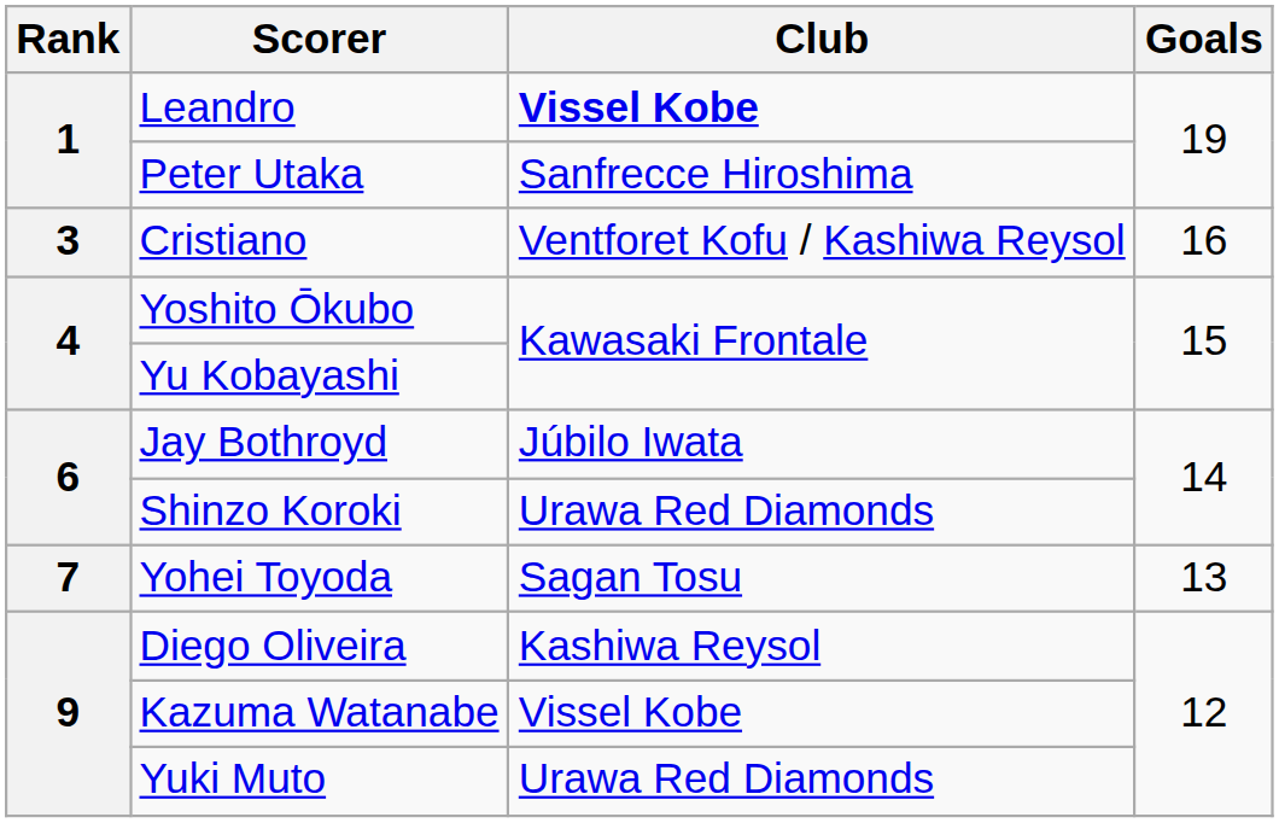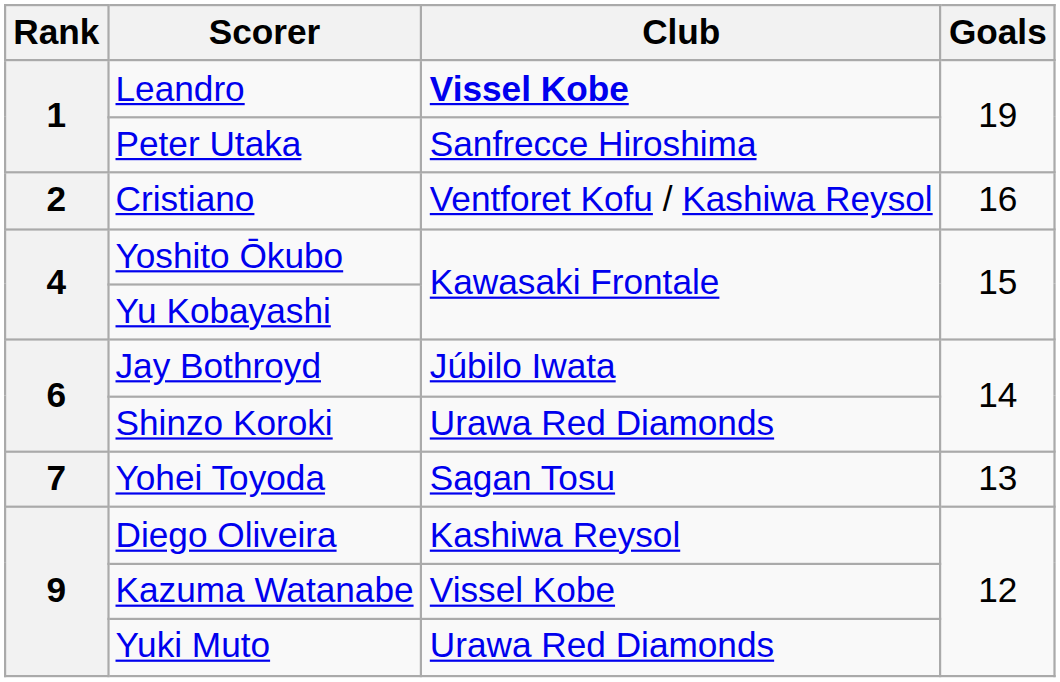 <table class="wikitable">
 <tr>
 <th>Rank</th>
 <th>Scorer</th>
 <th>Club</th>
 <th>Goals</th>
 </tr>
 <tr>
 <th rowspan=2>1</th>
 <td> <a href='#'>Leandro</a></td>
 <td><strong><a href='#'>Vissel Kobe</a></strong></td>
 <td rowspan=2 style="text-align:center;">19</td>
 </tr>
 <tr>
 <td> <a href='#'>Peter Utaka</a></td>
 <td><a href='#'>Sanfrecce Hiroshima</a></td>
 </tr>
 <tr>
-<th>3</th>
+<th>2</th>
 <td> <a href='#'>Cristiano</a></td>
 <td><a href='#'>Ventforet Kofu</a> / <a href='#'>Kashiwa Reysol</a></td>
 <td style="text-align:center;">16</td>
 </tr>
 <tr>
 <th rowspan=2>4</th>
 <td> <a href='#'>Yoshito Ōkubo</a></td>
 <td rowspan=2><a href='#'>Kawasaki Frontale</a></td>
 <td rowspan=2 style="text-align:center;">15</td>
 </tr>
 <tr>
 <td> <a href='#'>Yu Kobayashi</a></td>
 </tr>
 <tr>
 <th rowspan=2>6</th>
 <td> <a href='#'>Jay Bothroyd</a></td>
 <td><a href='#'>Júbilo Iwata</a></td>
 <td rowspan=2 style="text-align:center;">14</td>
 </tr>
 <tr>
 <td> <a href='#'>Shinzo Koroki</a></td>
 <td><a href='#'>Urawa Red Diamonds</a></td>
 </tr>
 <tr>
 <th>7</th>
 <td> <a href='#'>Yohei Toyoda</a></td>
 <td><a href='#'>Sagan Tosu</a></td>
 <td style="text-align:center;">13</td>
 </tr>
 <tr>
 <th rowspan=3>9</th>
 <td> <a href='#'>Diego Oliveira</a></td>
 <td><a href='#'>Kashiwa Reysol</a></td>
 <td rowspan=3 style="text-align:center;">12</td>
 </tr>
 <tr>
 <td> <a href='#'>Kazuma Watanabe</a></td>
 <td><a href='#'>Vissel Kobe</a></td>
 </tr>
 <tr>
 <td> <a href='#'>Yuki Muto</a></td>
 <td><a href='#'>Urawa Red Diamonds</a></td>
 </tr>
 </table>
